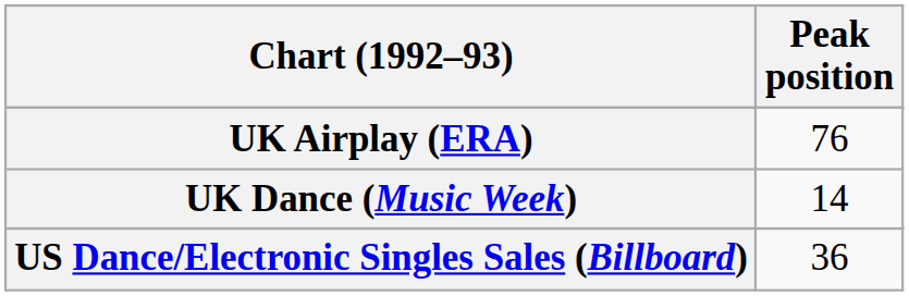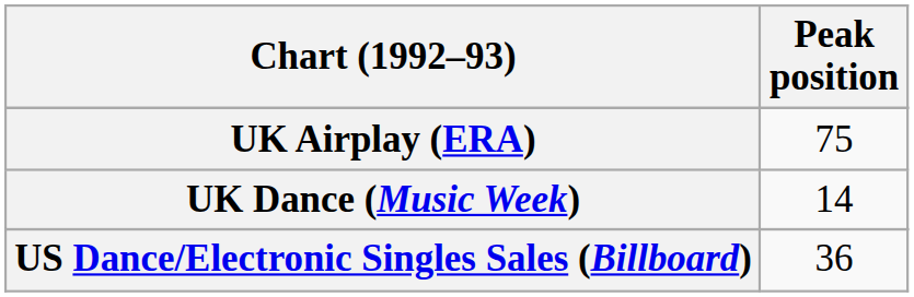 <table class="wikitable sortable plainrowheaders" style="text-align:center">
 <tr>
 <th scope="col">Chart (1992–93)</th>
 <th scope="col">Peak<br>position</th>
 </tr>
 <tr>
 </tr>
 <tr>
 <th scope="row">UK Airplay (<a href='#'>ERA</a>)</th>
-<td>76</td>
+<td>75</td>
 </tr>
 <tr>
 <th scope="row">UK Dance (<em><a href='#'>Music Week</a></em>)</th>
 <td>14</td>
 </tr>
 <tr>
 </tr>
 <tr>
 <th scope="row">US <a href='#'>Dance/Electronic Singles Sales</a> (<em><a href='#'>Billboard</a></em>)</th>
 <td>36</td>
 </tr>
 </table>
